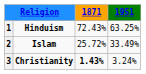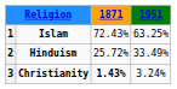 <table class="wikitable sortable" style="line-height:20px;text-align:center;">
 <tr>
 <td colspan="2" style="background:Dodgerblue;"><a href='#'><span><strong>Religion</strong></span></a></td>
 <td style="background:Orange;"><a href='#'><span><strong>1871</strong></span></a></td>
 <td style="background:Green;"><a href='#'><span><strong>1951</strong></span></a></td>
 </tr>
 <tr>
 <th>1</th>
-<td><strong>Hinduism</strong></td>
+<td><strong>Islam</strong></td>
 <td>72.43%</td>
 <td>63.25%</td>
 </tr>
 <tr>
 <th>2</th>
-<td><strong>Islam</strong></td>
+<td><strong>Hinduism</strong></td>
 <td>25.72%</td>
 <td>33.49%</td>
 </tr>
 <tr>
 <th>3</th>
 <td><strong>Christianity</strong></td>
 <td><strong>1.43%</strong></td>
 <td>3.24%</td>
 </tr>
 </table>
